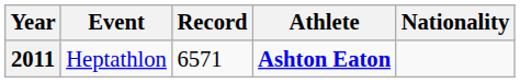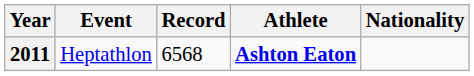 <table class="wikitable plainrowheaders">
 <tr>
 <th scope="col">Year</th>
 <th scope="col">Event</th>
 <th scope="col">Record</th>
 <th scope="col">Athlete</th>
 <th scope="col">Nationality</th>
 </tr>
 <tr>
 <th scope="row"><strong>2011</strong></th>
 <td><a href='#'>Heptathlon</a></td>
-<td>6571</td>
+<td>6568</td>
 <td><strong><a href='#'>Ashton Eaton</a></strong></td>
 <td></td>
 </tr>
 </table>
